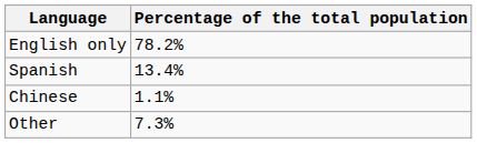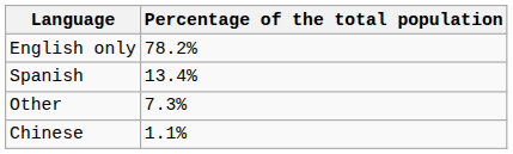 <table class="wikitable">
 <tr>
 <th>Language</th>
 <th>Percentage of the total population</th>
 </tr>
 <tr>
 <td>English only</td>
 <td>78.2%</td>
 </tr>
 <tr>
 <td>Spanish</td>
 <td>13.4%</td>
 </tr>
 <tr>
+<td>Other</td>
+<td>7.3%</td>
+</tr>
+<tr>
 <td>Chinese</td>
 <td>1.1%</td>
 </tr>
-<tr>
-<td>Other</td>
-<td>7.3%</td>
-</tr>
 </table>
